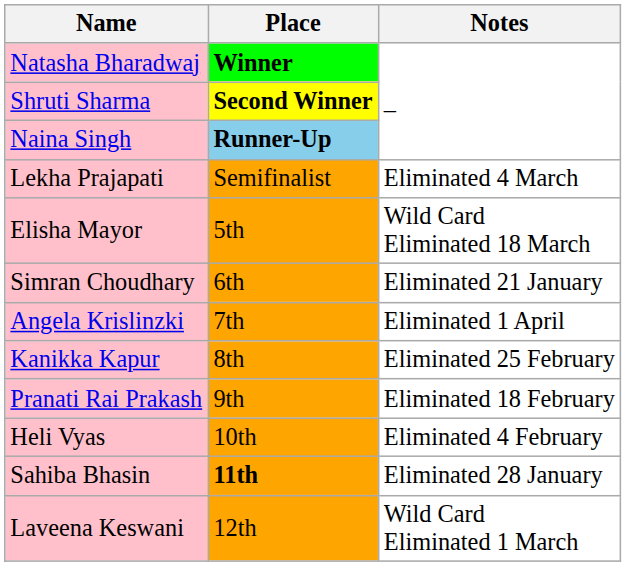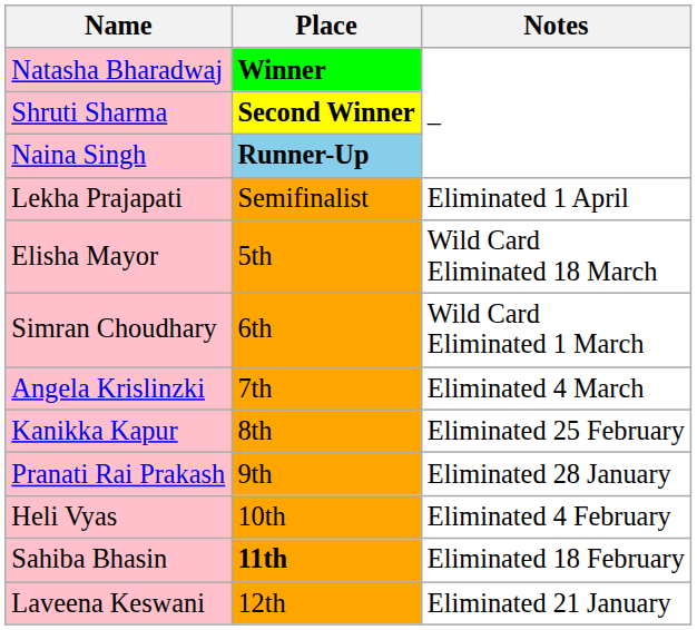 <table class="wikitable">
 <tr>
 <th>Name</th>
 <th>Place</th>
 <th>Notes</th>
 </tr>
 <tr style="background:#FFFFFF;">
 <td style="background:pink"><a href='#'>Natasha Bharadwaj</a></td>
 <td bgcolor="lime"><strong>Winner</strong></td>
 <td rowspan="3">_</td>
 </tr>
 <tr style="background:#FFFFFF;">
 <td style="background:pink"><a href='#'>Shruti Sharma</a></td>
 <td bgcolor="yellow"><strong>Second Winner</strong></td>
 </tr>
 <tr style="background:#FFFFFF;">
 <td style="background:pink"><a href='#'>Naina Singh</a></td>
 <td bgcolor="skyblue"><strong>Runner-Up</strong></td>
 </tr>
 <tr style="background:#FFFFFF;">
 <td style="background:pink">Lekha Prajapati</td>
 <td bgcolor="orange">Semifinalist</td>
-<td>Eliminated 4 March</td>
+<td>Eliminated 1 April</td>
 </tr>
 <tr style="background:#FFFFFF;">
 <td style="background:pink">Elisha Mayor</td>
 <td bgcolor="orange">5th</td>
 <td>Wild Card<br>Eliminated 18 March</td>
 </tr>
 <tr style="background:#FFFFFF;">
 <td style="background:pink">Simran Choudhary</td>
 <td bgcolor="orange">6th</td>
-<td>Eliminated 21 January</td>
+<td>Wild Card<br>Eliminated 1 March</td>
 </tr>
 <tr style="background:#FFFFFF;">
 <td style="background:pink"><a href='#'>Angela Krislinzki</a></td>
 <td bgcolor=orange>7th</td>
-<td>Eliminated 1 April</td>
+<td>Eliminated 4 March</td>
 </tr>
 <tr style="background:#FFFFFF;">
 <td style="background:pink"><a href='#'>Kanikka Kapur</a></td>
 <td bgcolor=orange>8th</td>
 <td>Eliminated 25 February</td>
 </tr>
 <tr style="background:#FFFFFF;">
 <td style="background:pink"><a href='#'>Pranati Rai Prakash</a></td>
 <td bgcolor="orange">9th</td>
-<td>Eliminated 18 February</td>
+<td>Eliminated 28 January</td>
 </tr>
 <tr style="background:#FFFFFF;">
 <td style="background:pink">Heli Vyas</td>
 <td bgcolor="orange">10th</td>
 <td>Eliminated 4 February</td>
 </tr>
 <tr style="background:#FFFFFF;">
 <td style="background:pink">Sahiba Bhasin</td>
 <td bgcolor="orange"><strong>11th</strong></td>
-<td>Eliminated 28 January</td>
+<td>Eliminated 18 February</td>
 </tr>
 <tr style="background:#FFFFFF;">
 <td style="background:pink">Laveena Keswani</td>
 <td bgcolor=orange>12th</td>
-<td>Wild Card<br>Eliminated 1 March</td>
+<td>Eliminated 21 January</td>
 </tr>
 </table>
